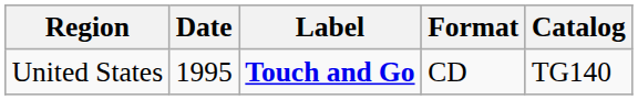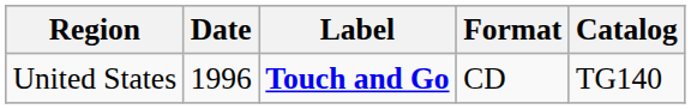 <table class="wikitable">
 <tr>
 <th>Region</th>
 <th>Date</th>
 <th>Label</th>
 <th>Format</th>
 <th>Catalog</th>
 </tr>
 <tr>
 <td>United States</td>
-<td>1995</td>
+<td>1996</td>
 <td><strong><a href='#'>Touch and Go</a></strong></td>
 <td>CD</td>
 <td>TG140</td>
 </tr>
 </table>
